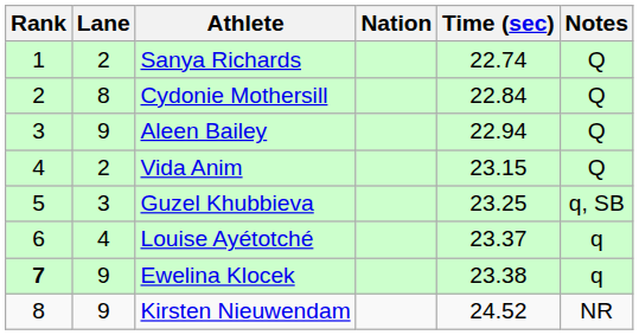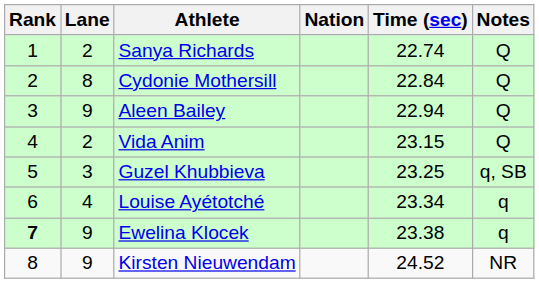 <table class="wikitable sortable" style="text-align:center">
 <tr>
 <th>Rank</th>
 <th>Lane</th>
 <th>Athlete</th>
 <th>Nation</th>
 <th>Time (<a href='#'>sec</a>)</th>
 <th>Notes</th>
 </tr>
 <tr bgcolor=ccffcc>
 <td>1</td>
 <td>2</td>
 <td align="left"><a href='#'>Sanya Richards</a></td>
 <td align=left></td>
 <td>22.74</td>
 <td>Q</td>
 </tr>
 <tr bgcolor=ccffcc>
 <td>2</td>
 <td>8</td>
 <td align="left"><a href='#'>Cydonie Mothersill</a></td>
 <td align=left></td>
 <td>22.84</td>
 <td>Q</td>
 </tr>
 <tr bgcolor=ccffcc>
 <td>3</td>
 <td>9</td>
 <td align="left"><a href='#'>Aleen Bailey</a></td>
 <td align=left></td>
 <td>22.94</td>
 <td>Q</td>
 </tr>
 <tr bgcolor=ccffcc>
 <td>4</td>
 <td>2</td>
 <td align="left"><a href='#'>Vida Anim</a></td>
 <td align=left></td>
 <td>23.15</td>
 <td>Q</td>
 </tr>
 <tr bgcolor=ccffcc>
 <td>5</td>
 <td>3</td>
 <td align="left"><a href='#'>Guzel Khubbieva</a></td>
 <td align=left></td>
 <td>23.25</td>
 <td>q, SB</td>
 </tr>
 <tr bgcolor=ccffcc>
 <td>6</td>
 <td>4</td>
 <td align="left"><a href='#'>Louise Ayétotché</a></td>
 <td align=left></td>
-<td>23.37</td>
+<td>23.34</td>
 <td>q</td>
 </tr>
 <tr bgcolor=ccffcc>
 <td><strong>7</strong></td>
 <td>9</td>
 <td align="left"><a href='#'>Ewelina Klocek</a></td>
 <td align=left></td>
 <td>23.38</td>
 <td>q</td>
 </tr>
 <tr>
 <td>8</td>
 <td>9</td>
 <td align="left"><a href='#'>Kirsten Nieuwendam</a></td>
 <td align=left></td>
 <td>24.52</td>
 <td>NR</td>
 </tr>
 </table>
